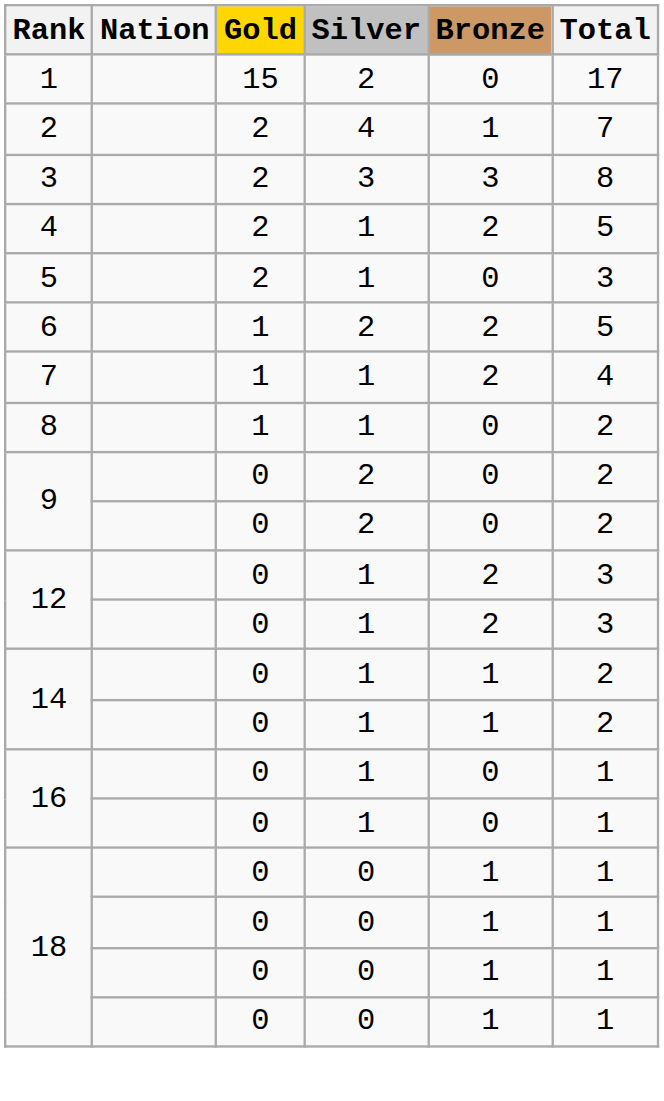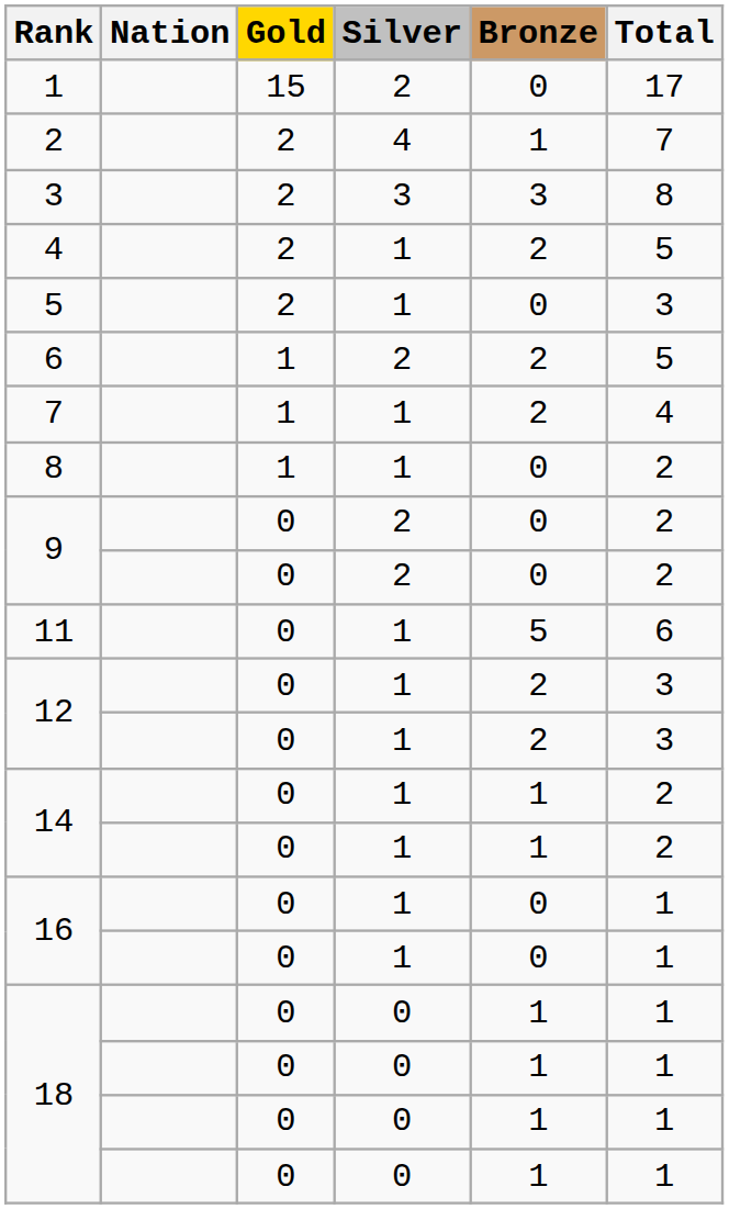 <table class="wikitable sortable" style="text-align:center">
 <tr>
 <th>Rank</th>
 <th>Nation</th>
 <th style="background-color:gold">Gold</th>
 <th style="background-color:silver">Silver</th>
 <th style="background-color:#cc9966">Bronze</th>
 <th>Total</th>
 </tr>
 <tr>
 <td>1</td>
 <td align=left></td>
 <td>15</td>
 <td>2</td>
 <td>0</td>
 <td>17</td>
 </tr>
 <tr>
 <td>2</td>
 <td align=left></td>
 <td>2</td>
 <td>4</td>
 <td>1</td>
 <td>7</td>
 </tr>
 <tr>
 <td>3</td>
 <td align=left></td>
 <td>2</td>
 <td>3</td>
 <td>3</td>
 <td>8</td>
 </tr>
 <tr>
 <td>4</td>
 <td align="left"></td>
 <td>2</td>
 <td>1</td>
 <td>2</td>
 <td>5</td>
 </tr>
 <tr>
 <td>5</td>
 <td align=left></td>
 <td>2</td>
 <td>1</td>
 <td>0</td>
 <td>3</td>
 </tr>
 <tr>
 <td>6</td>
 <td align=left></td>
 <td>1</td>
 <td>2</td>
 <td>2</td>
 <td>5</td>
 </tr>
 <tr>
 <td>7</td>
 <td align="left"></td>
 <td>1</td>
 <td>1</td>
 <td>2</td>
 <td>4</td>
 </tr>
 <tr>
 <td>8</td>
 <td align="left"></td>
 <td>1</td>
 <td>1</td>
 <td>0</td>
 <td>2</td>
 </tr>
 <tr>
 <td rowspan="2">9</td>
 <td align="left"></td>
 <td>0</td>
 <td>2</td>
 <td>0</td>
 <td>2</td>
 </tr>
 <tr>
 <td align="left"></td>
 <td>0</td>
 <td>2</td>
 <td>0</td>
 <td>2</td>
 </tr>
 <tr>
+<td>11</td>
+<td align="left"></td>
+<td>0</td>
+<td>1</td>
+<td>5</td>
+<td>6</td>
+</tr>
+<tr>
 <td rowspan="2">12</td>
 <td align="left"></td>
 <td>0</td>
 <td>1</td>
 <td>2</td>
 <td>3</td>
 </tr>
 <tr>
 <td align="left"></td>
 <td>0</td>
 <td>1</td>
 <td>2</td>
 <td>3</td>
 </tr>
 <tr>
 <td rowspan="2">14</td>
 <td align="left"></td>
 <td>0</td>
 <td>1</td>
 <td>1</td>
 <td>2</td>
 </tr>
 <tr>
 <td align="left"></td>
 <td>0</td>
 <td>1</td>
 <td>1</td>
 <td>2</td>
 </tr>
 <tr>
 <td rowspan="2">16</td>
 <td align="left"></td>
 <td>0</td>
 <td>1</td>
 <td>0</td>
 <td>1</td>
 </tr>
 <tr>
 <td align="left"></td>
 <td>0</td>
 <td>1</td>
 <td>0</td>
 <td>1</td>
 </tr>
 <tr>
 <td rowspan="4">18</td>
 <td align="left"></td>
 <td>0</td>
 <td>0</td>
 <td>1</td>
 <td>1</td>
 </tr>
 <tr>
 <td align="left"></td>
 <td>0</td>
 <td>0</td>
 <td>1</td>
 <td>1</td>
 </tr>
 <tr>
 <td align="left"></td>
 <td>0</td>
 <td>0</td>
 <td>1</td>
 <td>1</td>
 </tr>
 <tr>
 <td align="left"></td>
 <td>0</td>
 <td>0</td>
 <td>1</td>
 <td>1</td>
 </tr>
 </table>
